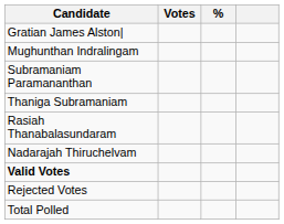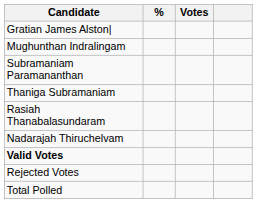 <table class="wikitable" border="1" style="text-align:right;">
 <tr>
 <th align=left width="200">Candidate</th>
+<th align=left width="40">%</th>
 <th align=left width="50">Votes</th>
-<th align=left width="40">%</th>
 <th align=left width="50"></th>
 </tr>
 <tr>
 <td align=left>Gratian James Alston|</td>
 <td></td>
 <td></td>
 <td></td>
 </tr>
 <tr>
 <td align=left>Mughunthan Indralingam</td>
 <td></td>
 <td></td>
 <td></td>
 </tr>
 <tr>
 <td align=left>Subramaniam Paramananthan</td>
 <td></td>
 <td></td>
 <td></td>
 </tr>
 <tr>
 <td align=left>Thaniga Subramaniam</td>
 <td></td>
 <td></td>
 <td></td>
 </tr>
 <tr>
 <td align=left>Rasiah Thanabalasundaram</td>
 <td></td>
 <td></td>
 <td></td>
 </tr>
 <tr>
 <td align=left>Nadarajah Thiruchelvam</td>
 <td></td>
 <td></td>
 <td></td>
 </tr>
 <tr>
 <td align=left><strong>Valid Votes</strong></td>
 <td></td>
 <td></td>
 <td></td>
 </tr>
 <tr>
 <td align=left>Rejected Votes</td>
 <td></td>
 <td></td>
 <td></td>
 </tr>
 <tr>
 <td align=left>Total Polled</td>
 <td></td>
 <td></td>
 <td></td>
 </tr>
 </table>
